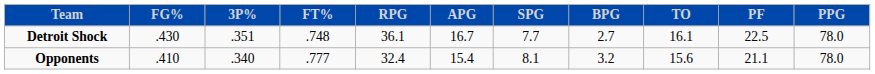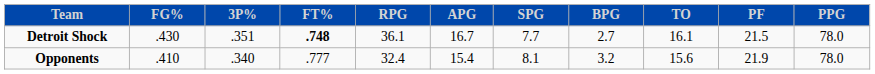 <table class="wikitable sortable" style="text-align:center;">
 <tr>
 <th style="background:#0047AB;color:#D3D3D3;" width="10%">Team</th>
 <th style="background:#0047AB;color:#D3D3D3;" width="6%">FG%</th>
 <th style="background:#0047AB;color:#D3D3D3;" width="6%">3P%</th>
 <th style="background:#0047AB;color:#D3D3D3;" width="6%">FT%</th>
 <th style="background:#0047AB;color:#D3D3D3;" width="6%">RPG</th>
 <th style="background:#0047AB;color:#D3D3D3;" width="5%">APG</th>
 <th style="background:#0047AB;color:#D3D3D3;" width="6%">SPG</th>
 <th style="background:#0047AB;color:#D3D3D3;" width="6%">BPG</th>
 <th style="background:#0047AB;color:#D3D3D3;" width="6%">TO</th>
 <th style="background:#0047AB;color:#D3D3D3;" width="6%">PF</th>
 <th style="background:#0047AB;color:#D3D3D3;" width="6%">PPG</th>
 </tr>
 <tr>
 <td><strong>Detroit Shock</strong></td>
 <td>.430</td>
 <td>.351</td>
-<td>.748</td>
+<td><strong>.748</strong></td>
 <td>36.1</td>
 <td>16.7</td>
 <td>7.7</td>
 <td>2.7</td>
 <td>16.1</td>
-<td>22.5</td>
+<td>21.5</td>
 <td>78.0</td>
 </tr>
 <tr>
 <td><strong>Opponents</strong></td>
 <td>.410</td>
 <td>.340</td>
 <td>.777</td>
 <td>32.4</td>
 <td>15.4</td>
 <td>8.1</td>
 <td>3.2</td>
 <td>15.6</td>
-<td>21.1</td>
+<td>21.9</td>
 <td>78.0</td>
 </tr>
 </table>
